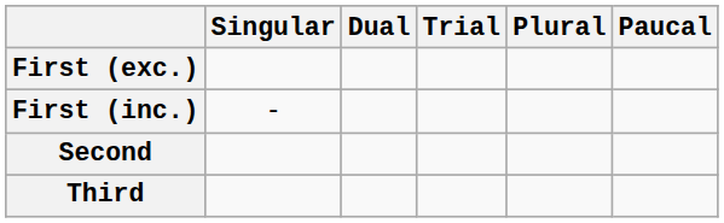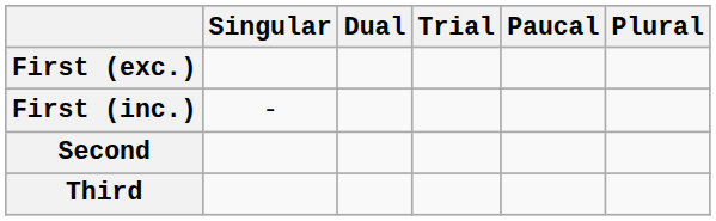 <table class="wikitable" style="text-align: center;">
 <tr>
 <th></th>
 <th>Singular</th>
 <th>Dual</th>
 <th>Trial</th>
+<th>Paucal</th>
 <th>Plural</th>
-<th>Paucal</th>
 </tr>
 <tr>
 <th>First (exc.)</th>
 <td></td>
 <td></td>
 <td></td>
 <td></td>
 <td></td>
 </tr>
 <tr>
 <th>First (inc.)</th>
 <td>-</td>
 <td></td>
 <td></td>
 <td></td>
 <td></td>
 </tr>
 <tr>
 <th>Second</th>
 <td></td>
 <td></td>
 <td></td>
 <td></td>
 <td></td>
 </tr>
 <tr>
 <th>Third</th>
 <td></td>
 <td></td>
 <td></td>
 <td></td>
 <td></td>
 </tr>
 </table>
